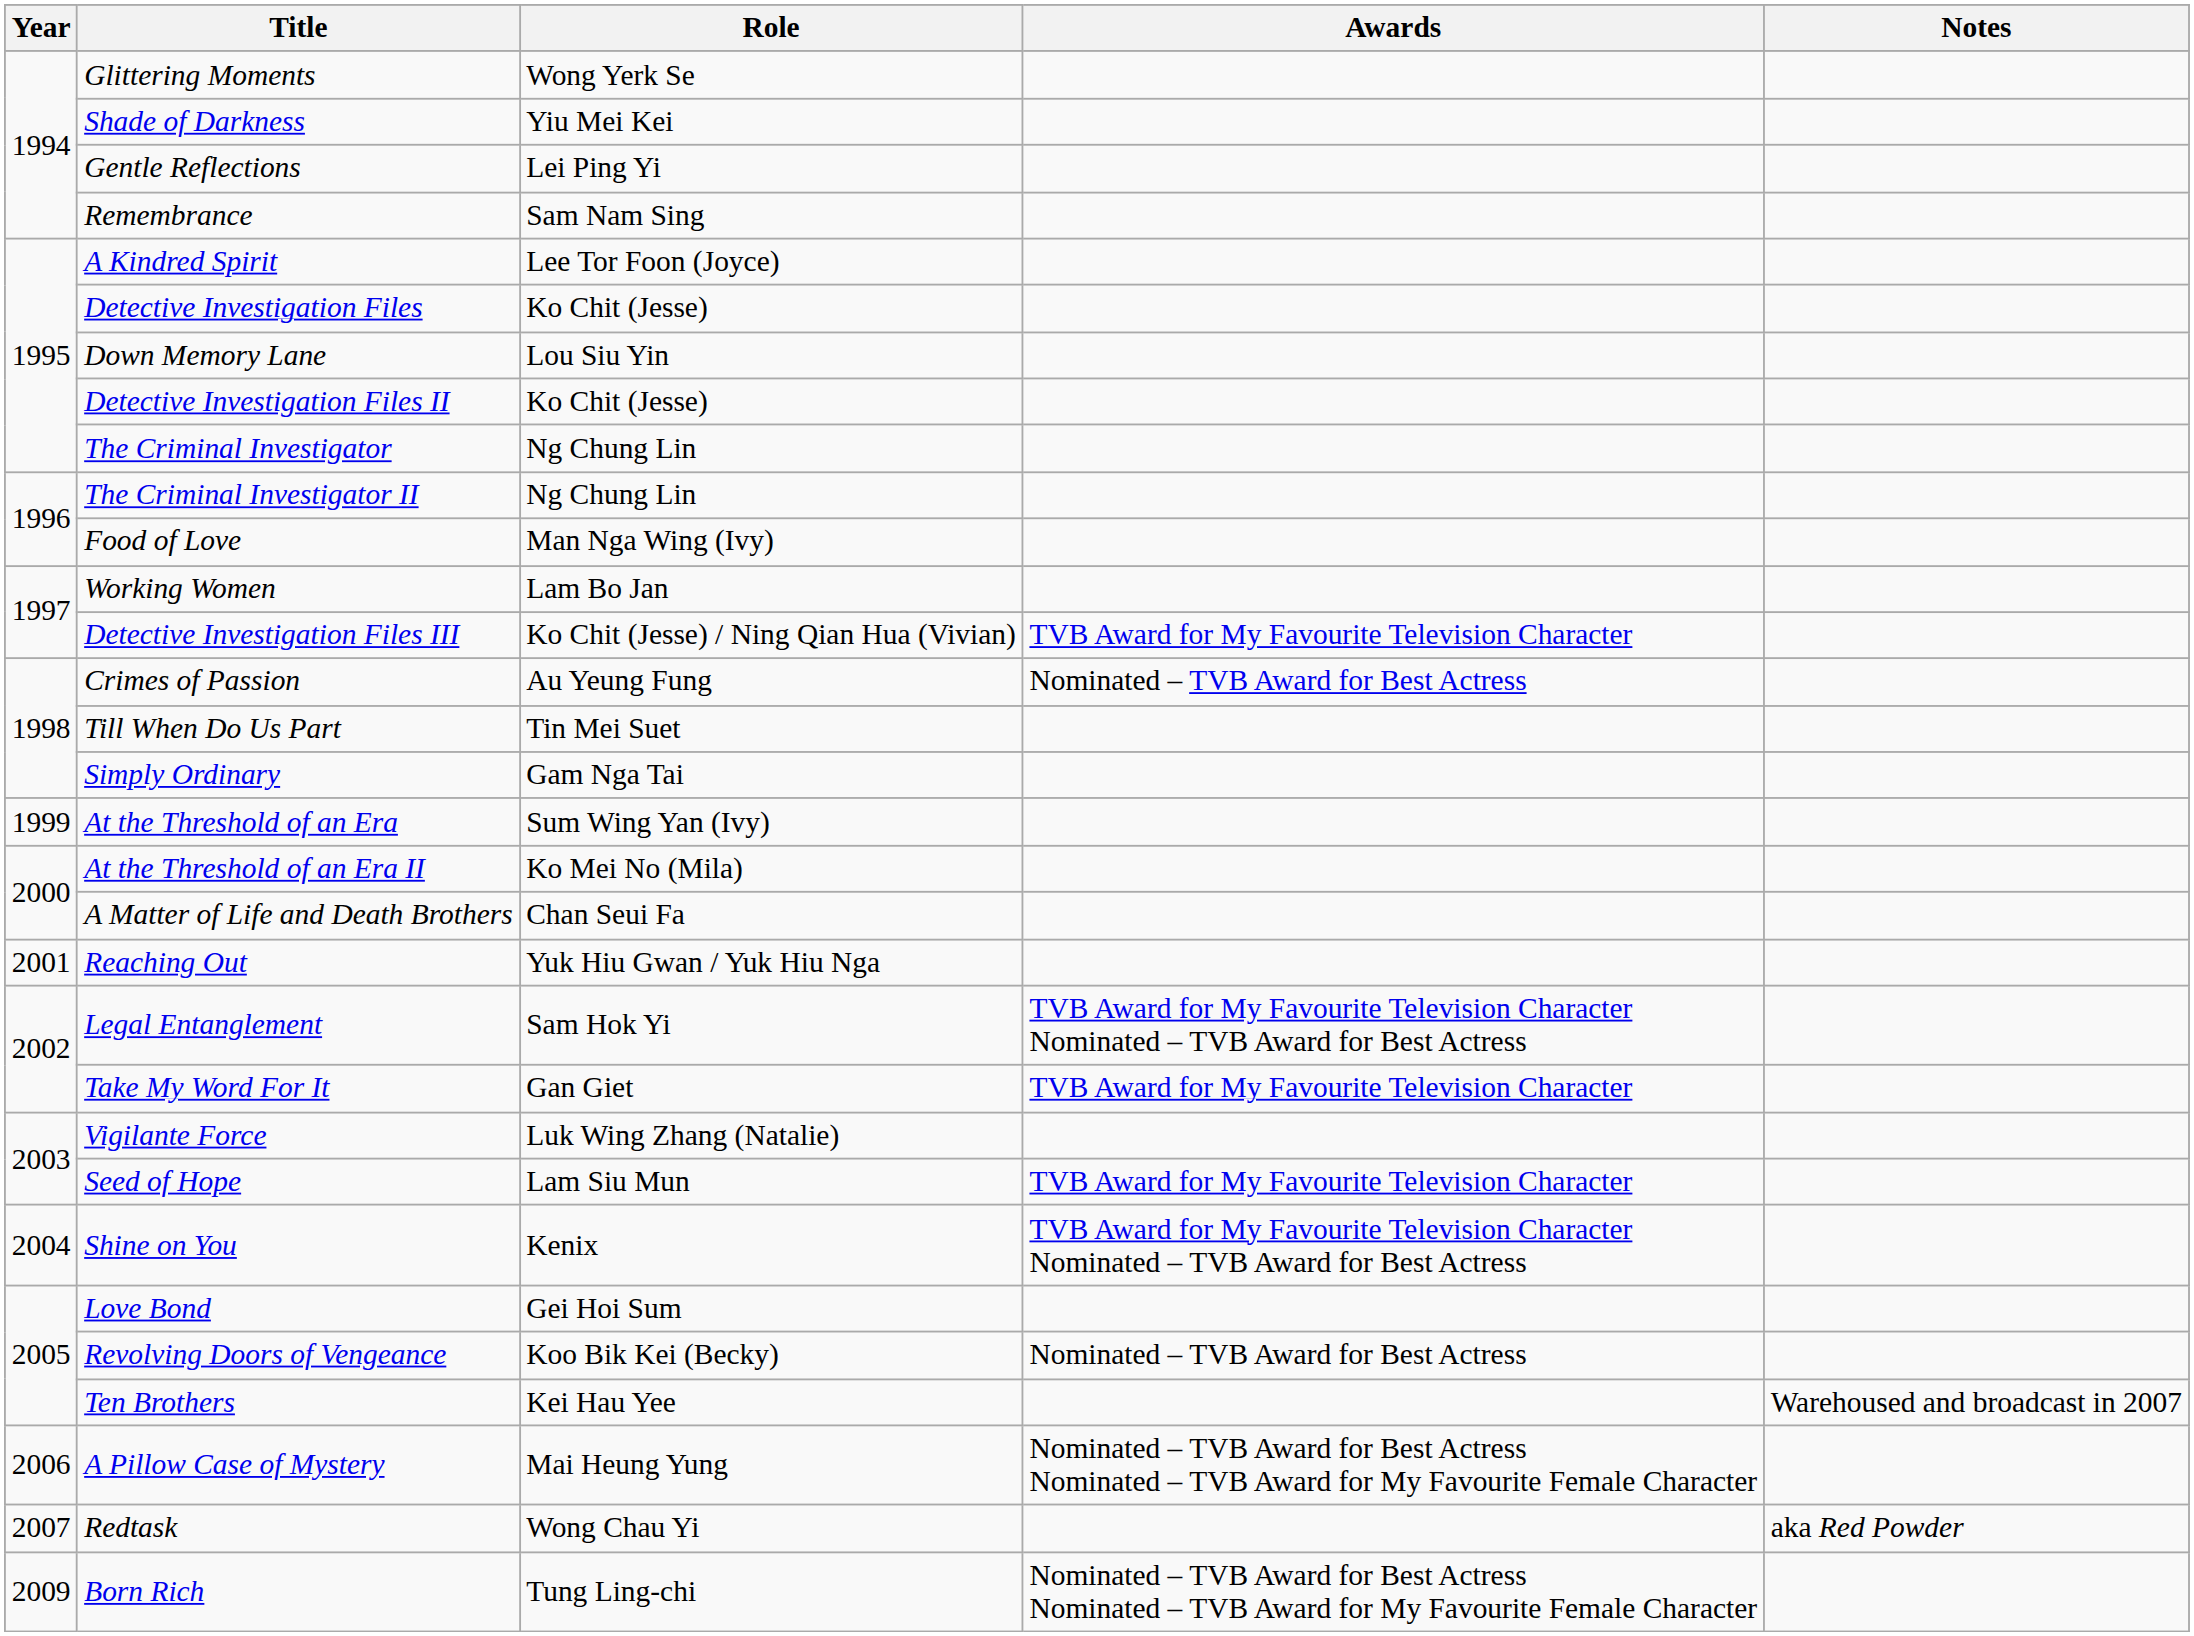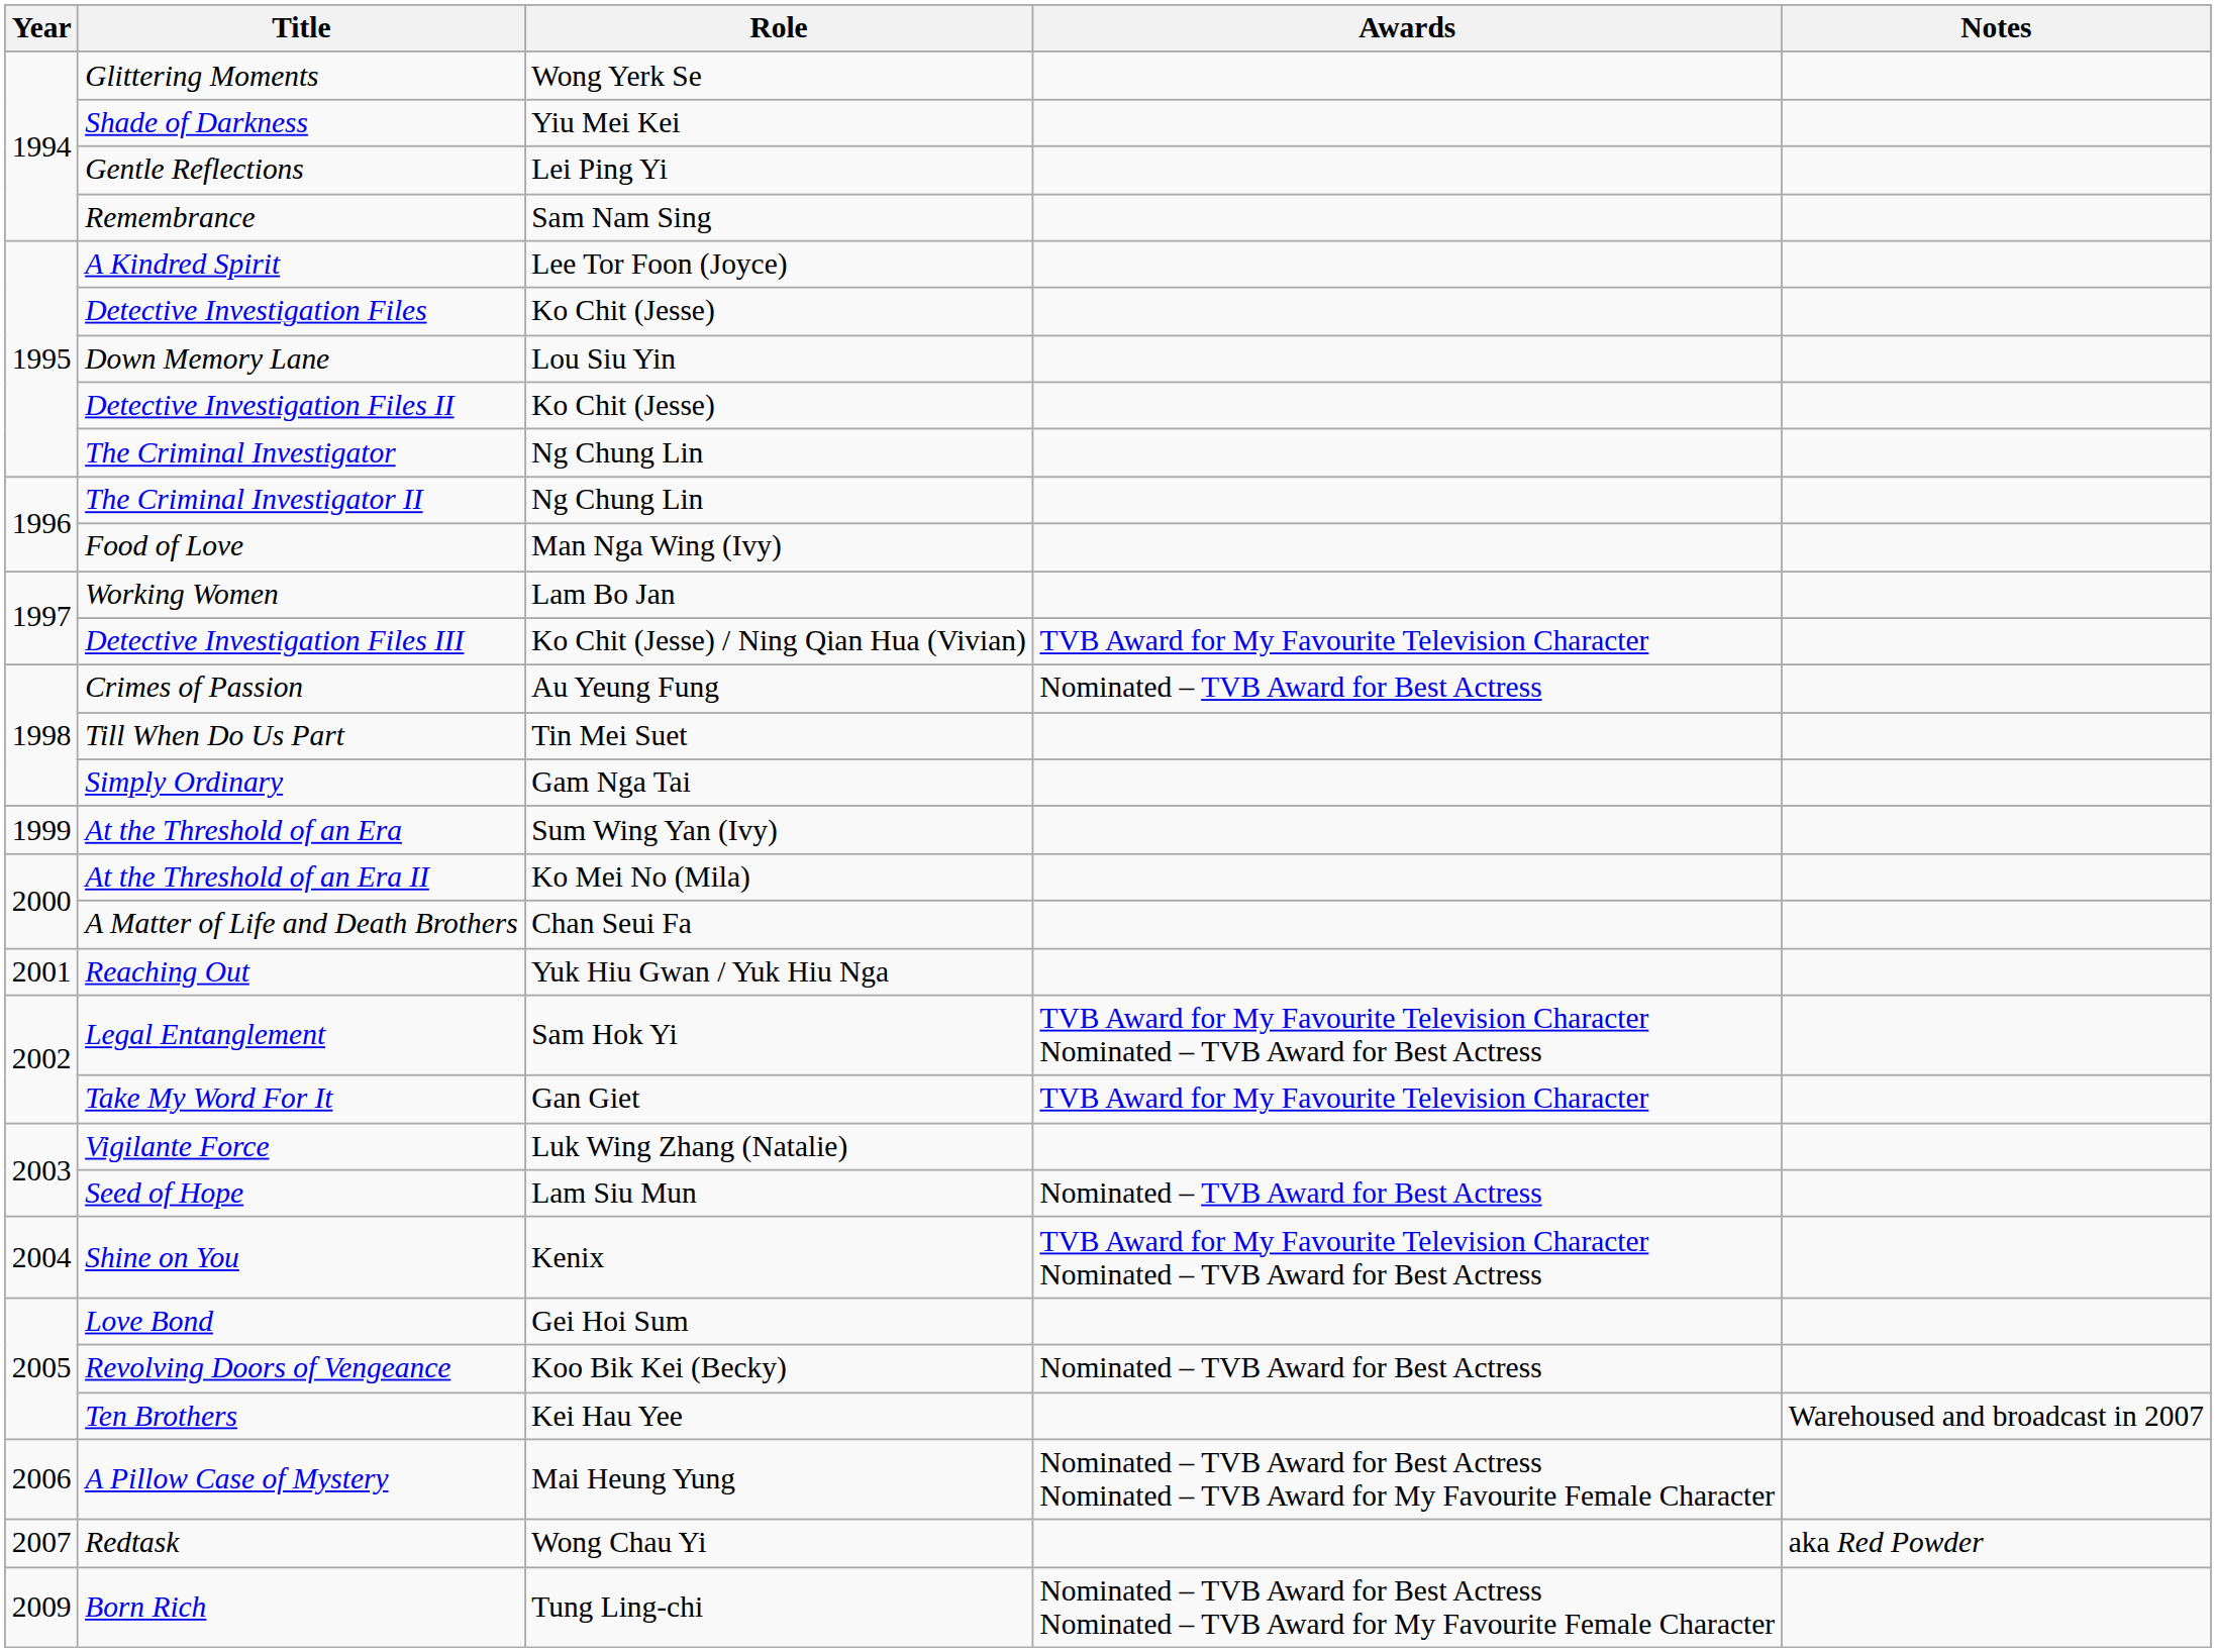 <table class= "wikitable sortable">
 <tr>
 <th>Year</th>
 <th>Title</th>
 <th>Role</th>
 <th>Awards</th>
 <th>Notes</th>
 </tr>
 <tr>
 <td rowspan="4">1994</td>
 <td><em>Glittering Moments</em></td>
 <td>Wong Yerk Se</td>
 <td></td>
 <td></td>
 </tr>
 <tr>
 <td><em><a href='#'>Shade of Darkness</a></em></td>
 <td>Yiu Mei Kei</td>
 <td></td>
 <td></td>
 </tr>
 <tr>
 <td><em>Gentle Reflections</em></td>
 <td>Lei Ping Yi</td>
 <td></td>
 <td></td>
 </tr>
 <tr>
 <td><em>Remembrance</em></td>
 <td>Sam Nam Sing</td>
 <td></td>
 <td></td>
 </tr>
 <tr>
 <td rowspan="5">1995</td>
 <td><em><a href='#'>A Kindred Spirit</a></em></td>
 <td>Lee Tor Foon (Joyce)</td>
 <td></td>
 <td></td>
 </tr>
 <tr>
 <td><em><a href='#'>Detective Investigation Files</a></em></td>
 <td>Ko Chit (Jesse)</td>
 <td></td>
 <td></td>
 </tr>
 <tr>
 <td><em>Down Memory Lane</em></td>
 <td>Lou Siu Yin</td>
 <td></td>
 <td></td>
 </tr>
 <tr>
 <td><em><a href='#'>Detective Investigation Files II</a></em></td>
 <td>Ko Chit (Jesse)</td>
 <td></td>
 <td></td>
 </tr>
 <tr>
 <td><em><a href='#'>The Criminal Investigator</a></em></td>
 <td>Ng Chung Lin</td>
 <td></td>
 <td></td>
 </tr>
 <tr>
 <td rowspan="2">1996</td>
 <td><em><a href='#'>The Criminal Investigator II</a></em></td>
 <td>Ng Chung Lin</td>
 <td></td>
 <td></td>
 </tr>
 <tr>
 <td><em>Food of Love</em></td>
 <td>Man Nga Wing (Ivy)</td>
 <td></td>
 <td></td>
 </tr>
 <tr>
 <td rowspan="2">1997</td>
 <td><em>Working Women</em></td>
 <td>Lam Bo Jan</td>
 <td></td>
 <td></td>
 </tr>
 <tr>
 <td><em><a href='#'>Detective Investigation Files III</a></em></td>
 <td>Ko Chit (Jesse) / Ning Qian Hua (Vivian)</td>
 <td><a href='#'>TVB Award for My Favourite Television Character</a></td>
 <td></td>
 </tr>
 <tr>
 <td rowspan="3">1998</td>
 <td><em>Crimes of Passion</em></td>
 <td>Au Yeung Fung</td>
 <td>Nominated – <a href='#'>TVB Award for Best Actress</a></td>
 <td></td>
 </tr>
 <tr>
 <td><em>Till When Do Us Part</em></td>
 <td>Tin Mei Suet</td>
 <td></td>
 <td></td>
 </tr>
 <tr>
 <td><em><a href='#'>Simply Ordinary</a></em></td>
 <td>Gam Nga Tai</td>
 <td></td>
 <td></td>
 </tr>
 <tr>
 <td>1999</td>
 <td><em><a href='#'>At the Threshold of an Era</a></em></td>
 <td>Sum Wing Yan (Ivy)</td>
 <td></td>
 <td></td>
 </tr>
 <tr>
 <td rowspan="2">2000</td>
 <td><em><a href='#'>At the Threshold of an Era II</a></em></td>
 <td>Ko Mei No (Mila)</td>
 <td></td>
 <td></td>
 </tr>
 <tr>
 <td><em>A Matter of Life and Death Brothers</em></td>
 <td>Chan Seui Fa</td>
 <td></td>
 <td></td>
 </tr>
 <tr>
 <td rowspan="1">2001</td>
 <td><em><a href='#'>Reaching Out</a></em></td>
 <td>Yuk Hiu Gwan / Yuk Hiu Nga</td>
 <td></td>
 <td></td>
 </tr>
 <tr>
 <td rowspan="2">2002</td>
 <td><em><a href='#'>Legal Entanglement</a></em></td>
 <td>Sam Hok Yi</td>
 <td><a href='#'>TVB Award for My Favourite Television Character</a> <br> Nominated – TVB Award for Best Actress</td>
 <td></td>
 </tr>
 <tr>
 <td><em><a href='#'>Take My Word For It</a></em></td>
 <td>Gan Giet</td>
 <td><a href='#'>TVB Award for My Favourite Television Character</a></td>
 <td></td>
 </tr>
 <tr>
 <td rowspan="2">2003</td>
 <td><em><a href='#'>Vigilante Force</a></em></td>
 <td>Luk Wing Zhang (Natalie)</td>
 <td></td>
 <td></td>
 </tr>
 <tr>
 <td><em><a href='#'>Seed of Hope</a></em></td>
 <td>Lam Siu Mun</td>
-<td><a href='#'>TVB Award for My Favourite Television Character</a></td>
+<td>Nominated – <a href='#'>TVB Award for Best Actress</a></td>
 <td></td>
 </tr>
 <tr>
 <td rowspan="1">2004</td>
 <td><em><a href='#'>Shine on You</a></em></td>
 <td>Kenix</td>
 <td><a href='#'>TVB Award for My Favourite Television Character</a> <br> Nominated – TVB Award for Best Actress</td>
 <td></td>
 </tr>
 <tr>
 <td rowspan="3">2005</td>
 <td><em><a href='#'>Love Bond</a></em></td>
 <td>Gei Hoi Sum</td>
 <td></td>
 <td></td>
 </tr>
 <tr>
 <td><em><a href='#'>Revolving Doors of Vengeance</a></em></td>
 <td>Koo Bik Kei (Becky)</td>
 <td>Nominated – TVB Award for Best Actress</td>
 <td></td>
 </tr>
 <tr>
 <td><em><a href='#'>Ten Brothers</a></em></td>
 <td>Kei Hau Yee</td>
 <td></td>
 <td>Warehoused and broadcast in 2007</td>
 </tr>
 <tr>
 <td>2006</td>
 <td><em><a href='#'>A Pillow Case of Mystery</a></em></td>
 <td>Mai Heung Yung</td>
 <td>Nominated – TVB Award for Best Actress <br> Nominated – TVB Award for My Favourite Female Character</td>
 <td></td>
 </tr>
 <tr>
 <td>2007</td>
 <td><em>Redtask</em></td>
 <td>Wong Chau Yi</td>
 <td></td>
 <td>aka <em>Red Powder</em></td>
 </tr>
 <tr>
 <td>2009</td>
 <td><em><a href='#'>Born Rich</a></em></td>
 <td>Tung Ling-chi</td>
 <td>Nominated – TVB Award for Best Actress <br> Nominated – TVB Award for My Favourite Female Character</td>
 <td></td>
 </tr>
 </table>
